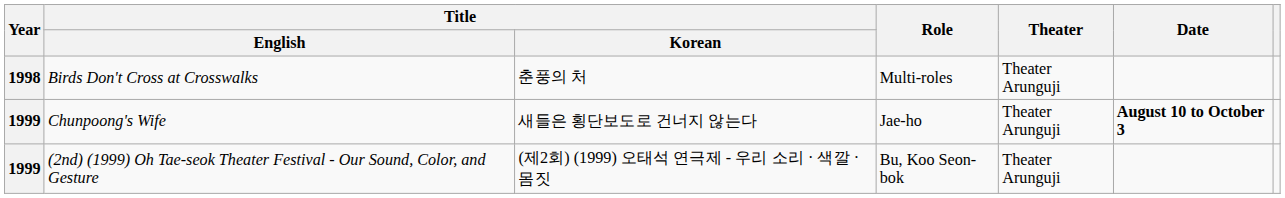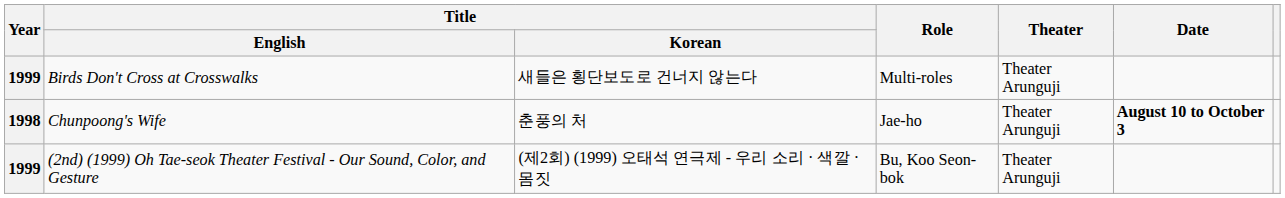 <table class="wikitable sortable plainrowheaders" style="clear:none; font-size:100%; padding:0 auto; width:100%; margin:auto">
 <tr>
 <th scope="col" rowspan="2">Year</th>
 <th scope="col" colspan="2">Title</th>
 <th scope="col" rowspan="2">Role</th>
 <th rowspan="2" scope="col">Theater</th>
 <th rowspan="2" scope="col">Date</th>
 <th rowspan="2" scope="col" class="unsortable"></th>
 </tr>
 <tr>
 <th>English</th>
 <th>Korean</th>
 </tr>
 <tr>
-<th scope="row" rowspan="1">1998</th>
+<th scope="row" rowspan="1">1999</th>
 <td><em>Birds Don't Cross at Crosswalks</em></td>
-<td>춘풍의 처</td>
+<td>새들은 횡단보도로 건너지 않는다</td>
 <td>Multi-roles</td>
 <td>Theater Arunguji</td>
 <td></td>
 <td></td>
 </tr>
 <tr>
-<th scope="row" rowspan="1">1999</th>
+<th scope="row" rowspan="1">1998</th>
 <td><em>Chunpoong's Wife</em></td>
-<td>새들은 횡단보도로 건너지 않는다</td>
+<td>춘풍의 처</td>
 <td>Jae-ho</td>
 <td>Theater Arunguji</td>
 <td><strong>August 10 to October 3</strong></td>
 <td></td>
 </tr>
 <tr>
 <th scope="row" rowspan="1">1999</th>
 <td><em>(2nd) (1999) Oh Tae-seok Theater Festival - Our Sound, Color, and Gesture</em></td>
 <td>(제2회) (1999) 오태석 연극제 - 우리 소리 · 색깔 · 몸짓</td>
 <td>Bu, Koo Seon-bok</td>
 <td>Theater Arunguji</td>
 <td></td>
 <td></td>
 </tr>
 </table>
